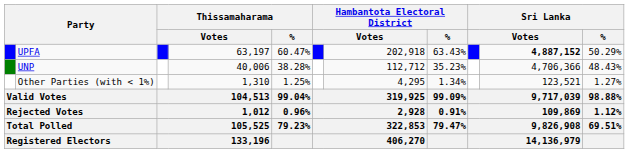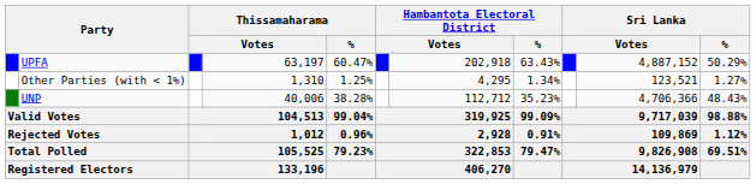 <table class="wikitable">
 <tr>
 <th colspan="2" width="144px"rowspan="2">Party</th>
 <th colspan="3" width="216px">Thissamaharama</th>
 <th colspan="3" width="216px"><a href='#'>Hambantota Electoral District</a></th>
 <th colspan="3" width="216px">Sri Lanka</th>
 </tr>
 <tr>
 <th colspan="2" width="144px">Votes</th>
 <th>%</th>
 <th colspan="2" width="144px">Votes</th>
 <th>%</th>
 <th colspan="2" width="144px">Votes</th>
 <th>%</th>
 </tr>
 <tr>
 <td style="background-color:blue;" width="10px"></td>
 <td style="text-align:left;"><a href='#'>UPFA</a></td>
 <td style="background-color:blue;" width="10px"></td>
 <td style="text-align:right;">63,197</td>
 <td style="text-align:right;">60.47%</td>
 <td style="background-color:blue;" width="10px"></td>
 <td style="text-align:right;">202,918</td>
 <td style="text-align:right;">63.43%</td>
 <td style="background-color:blue;" width="10px"></td>
-<td style="text-align:right;"><strong>4,887,152</strong></td>
+<td style="text-align:right;">4,887,152</td>
 <td style="text-align:right;">50.29%</td>
+</tr>
+<tr>
+<td style="background-color:white;" width="10px"></td>
+<td style="text-align:left;">Other Parties (with < 1%)</td>
+<td style="background-color:white;" width="10px"></td>
+<td style="text-align:right;">1,310</td>
+<td style="text-align:right;">1.25%</td>
+<td style="background-color:white;" width="10px"></td>
+<td style="text-align:right;">4,295</td>
+<td style="text-align:right;">1.34%</td>
+<td style="background-color:white;" width="10px"></td>
+<td style="text-align:right;">123,521</td>
+<td style="text-align:right;">1.27%</td>
 </tr>
 <tr>
 <td style="background-color:green;" width="10px"></td>
 <td style="text-align:left;"><a href='#'>UNP</a></td>
 <td style="background-color:white;" width="10px"></td>
 <td style="text-align:right;">40,006</td>
 <td style="text-align:right;">38.28%</td>
 <td style="background-color:white;" width="10px"></td>
 <td style="text-align:right;">112,712</td>
 <td style="text-align:right;">35.23%</td>
 <td style="background-color:white;" width="10px"></td>
 <td style="text-align:right;">4,706,366</td>
 <td style="text-align:right;">48.43%</td>
-</tr>
-<tr>
-<td style="background-color:white;" width="10px"></td>
-<td style="text-align:left;">Other Parties (with < 1%)</td>
-<td style="background-color:white;" width="10px"></td>
-<td style="text-align:right;">1,310</td>
-<td style="text-align:right;">1.25%</td>
-<td style="background-color:white;" width="10px"></td>
-<td style="text-align:right;">4,295</td>
-<td style="text-align:right;">1.34%</td>
-<td style="background-color:white;" width="10px"></td>
-<td style="text-align:right;">123,521</td>
-<td style="text-align:right;">1.27%</td>
 </tr>
 <tr>
 <th colspan="2" width="144px"style="text-align:left;">Valid Votes</th>
 <th style="text-align:right;"colspan="2" width="144px">104,513</th>
 <th style="text-align:right;">99.04%</th>
 <th style="text-align:right;"colspan="2" width="144px">319,925</th>
 <th style="text-align:right;">99.09%</th>
 <th style="text-align:right;"colspan="2" width="144px">9,717,039</th>
 <th style="text-align:right;">98.88%</th>
 </tr>
 <tr>
 <th colspan="2" width="144px"style="text-align:left;">Rejected Votes</th>
 <th style="text-align:right;"colspan="2" width="144px">1,012</th>
 <th style="text-align:right;">0.96%</th>
 <th style="text-align:right;"colspan="2" width="144px">2,928</th>
 <th style="text-align:right;">0.91%</th>
 <th style="text-align:right;"colspan="2" width="144px">109,869</th>
 <th style="text-align:right;">1.12%</th>
 </tr>
 <tr>
 <th colspan="2" width="144px"style="text-align:left;">Total Polled</th>
 <th style="text-align:right;"colspan="2" width="144px">105,525</th>
 <th style="text-align:right;">79.23%</th>
 <th style="text-align:right;"colspan="2" width="144px">322,853</th>
 <th style="text-align:right;">79.47%</th>
 <th style="text-align:right;"colspan="2" width="144px">9,826,908</th>
 <th style="text-align:right;">69.51%</th>
 </tr>
 <tr>
 <th colspan="2" width="144px"style="text-align:left;">Registered Electors</th>
 <th style="text-align:right;"colspan="2" width="144px">133,196</th>
 <th></th>
 <th style="text-align:right;"colspan="2" width="144px">406,270</th>
 <th></th>
 <th style="text-align:right;"colspan="2" width="144px">14,136,979</th>
 <th></th>
 </tr>
 </table>
